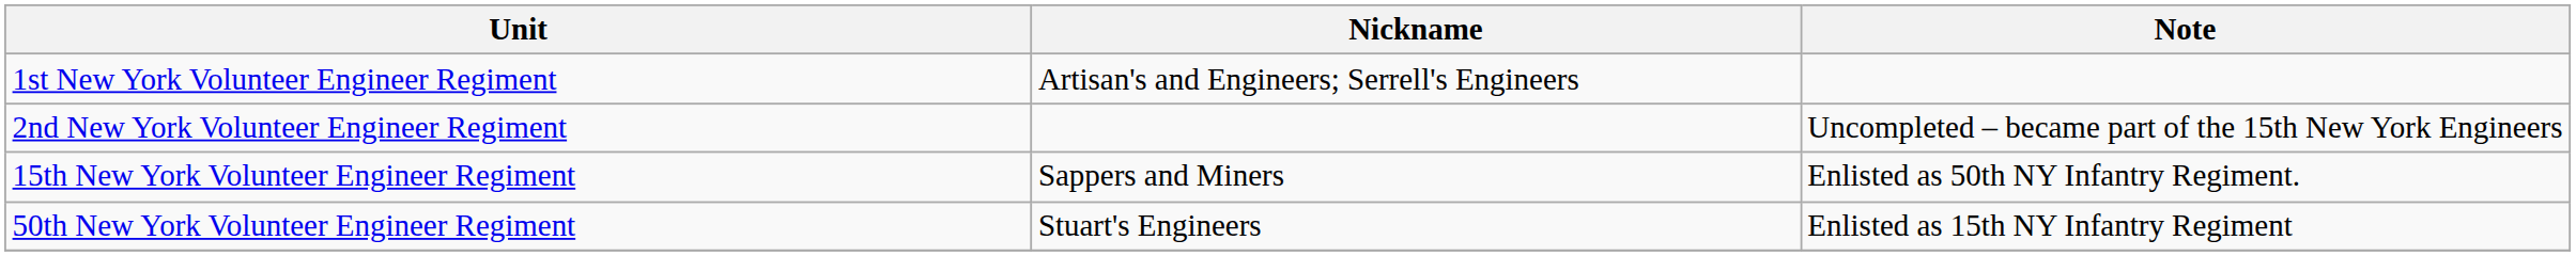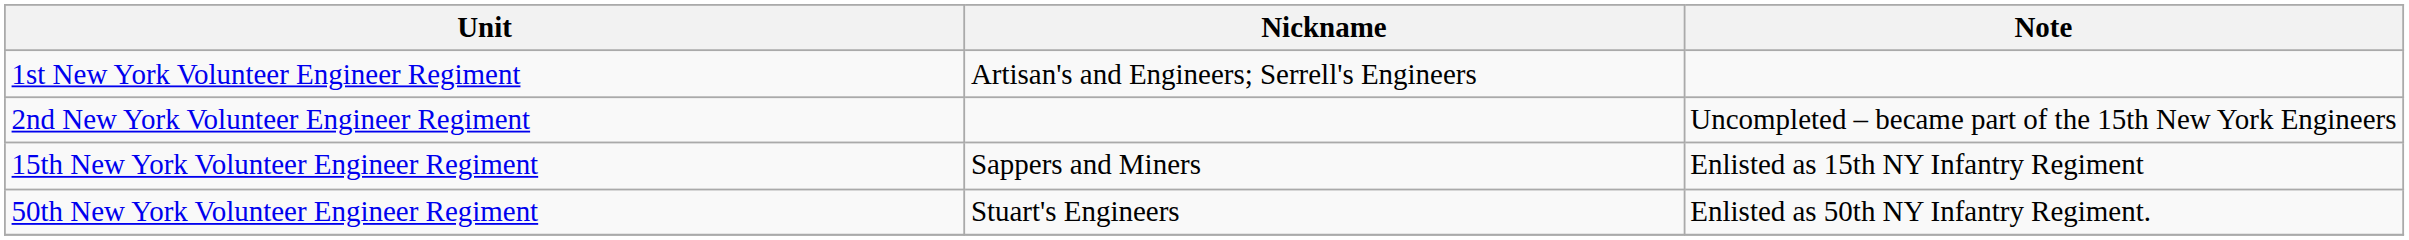 <table class="wikitable sortable">
 <tr>
 <th width="40%">Unit</th>
 <th width="30%">Nickname</th>
 <th width="30%">Note</th>
 </tr>
 <tr>
 <td><a href='#'>1st New York Volunteer Engineer Regiment</a></td>
 <td>Artisan's and Engineers; Serrell's Engineers</td>
 <td></td>
 </tr>
 <tr>
 <td><a href='#'>2nd New York Volunteer Engineer Regiment</a></td>
 <td></td>
 <td>Uncompleted – became part of the 15th New York Engineers</td>
 </tr>
 <tr>
 <td><a href='#'>15th New York Volunteer Engineer Regiment</a></td>
 <td>Sappers and Miners</td>
-<td>Enlisted as 50th NY Infantry Regiment.</td>
+<td>Enlisted as 15th NY Infantry Regiment</td>
 </tr>
 <tr>
 <td><a href='#'>50th New York Volunteer Engineer Regiment</a></td>
 <td>Stuart's Engineers</td>
-<td>Enlisted as 15th NY Infantry Regiment</td>
+<td>Enlisted as 50th NY Infantry Regiment.</td>
 </tr>
 <tr>
 </tr>
 </table>
